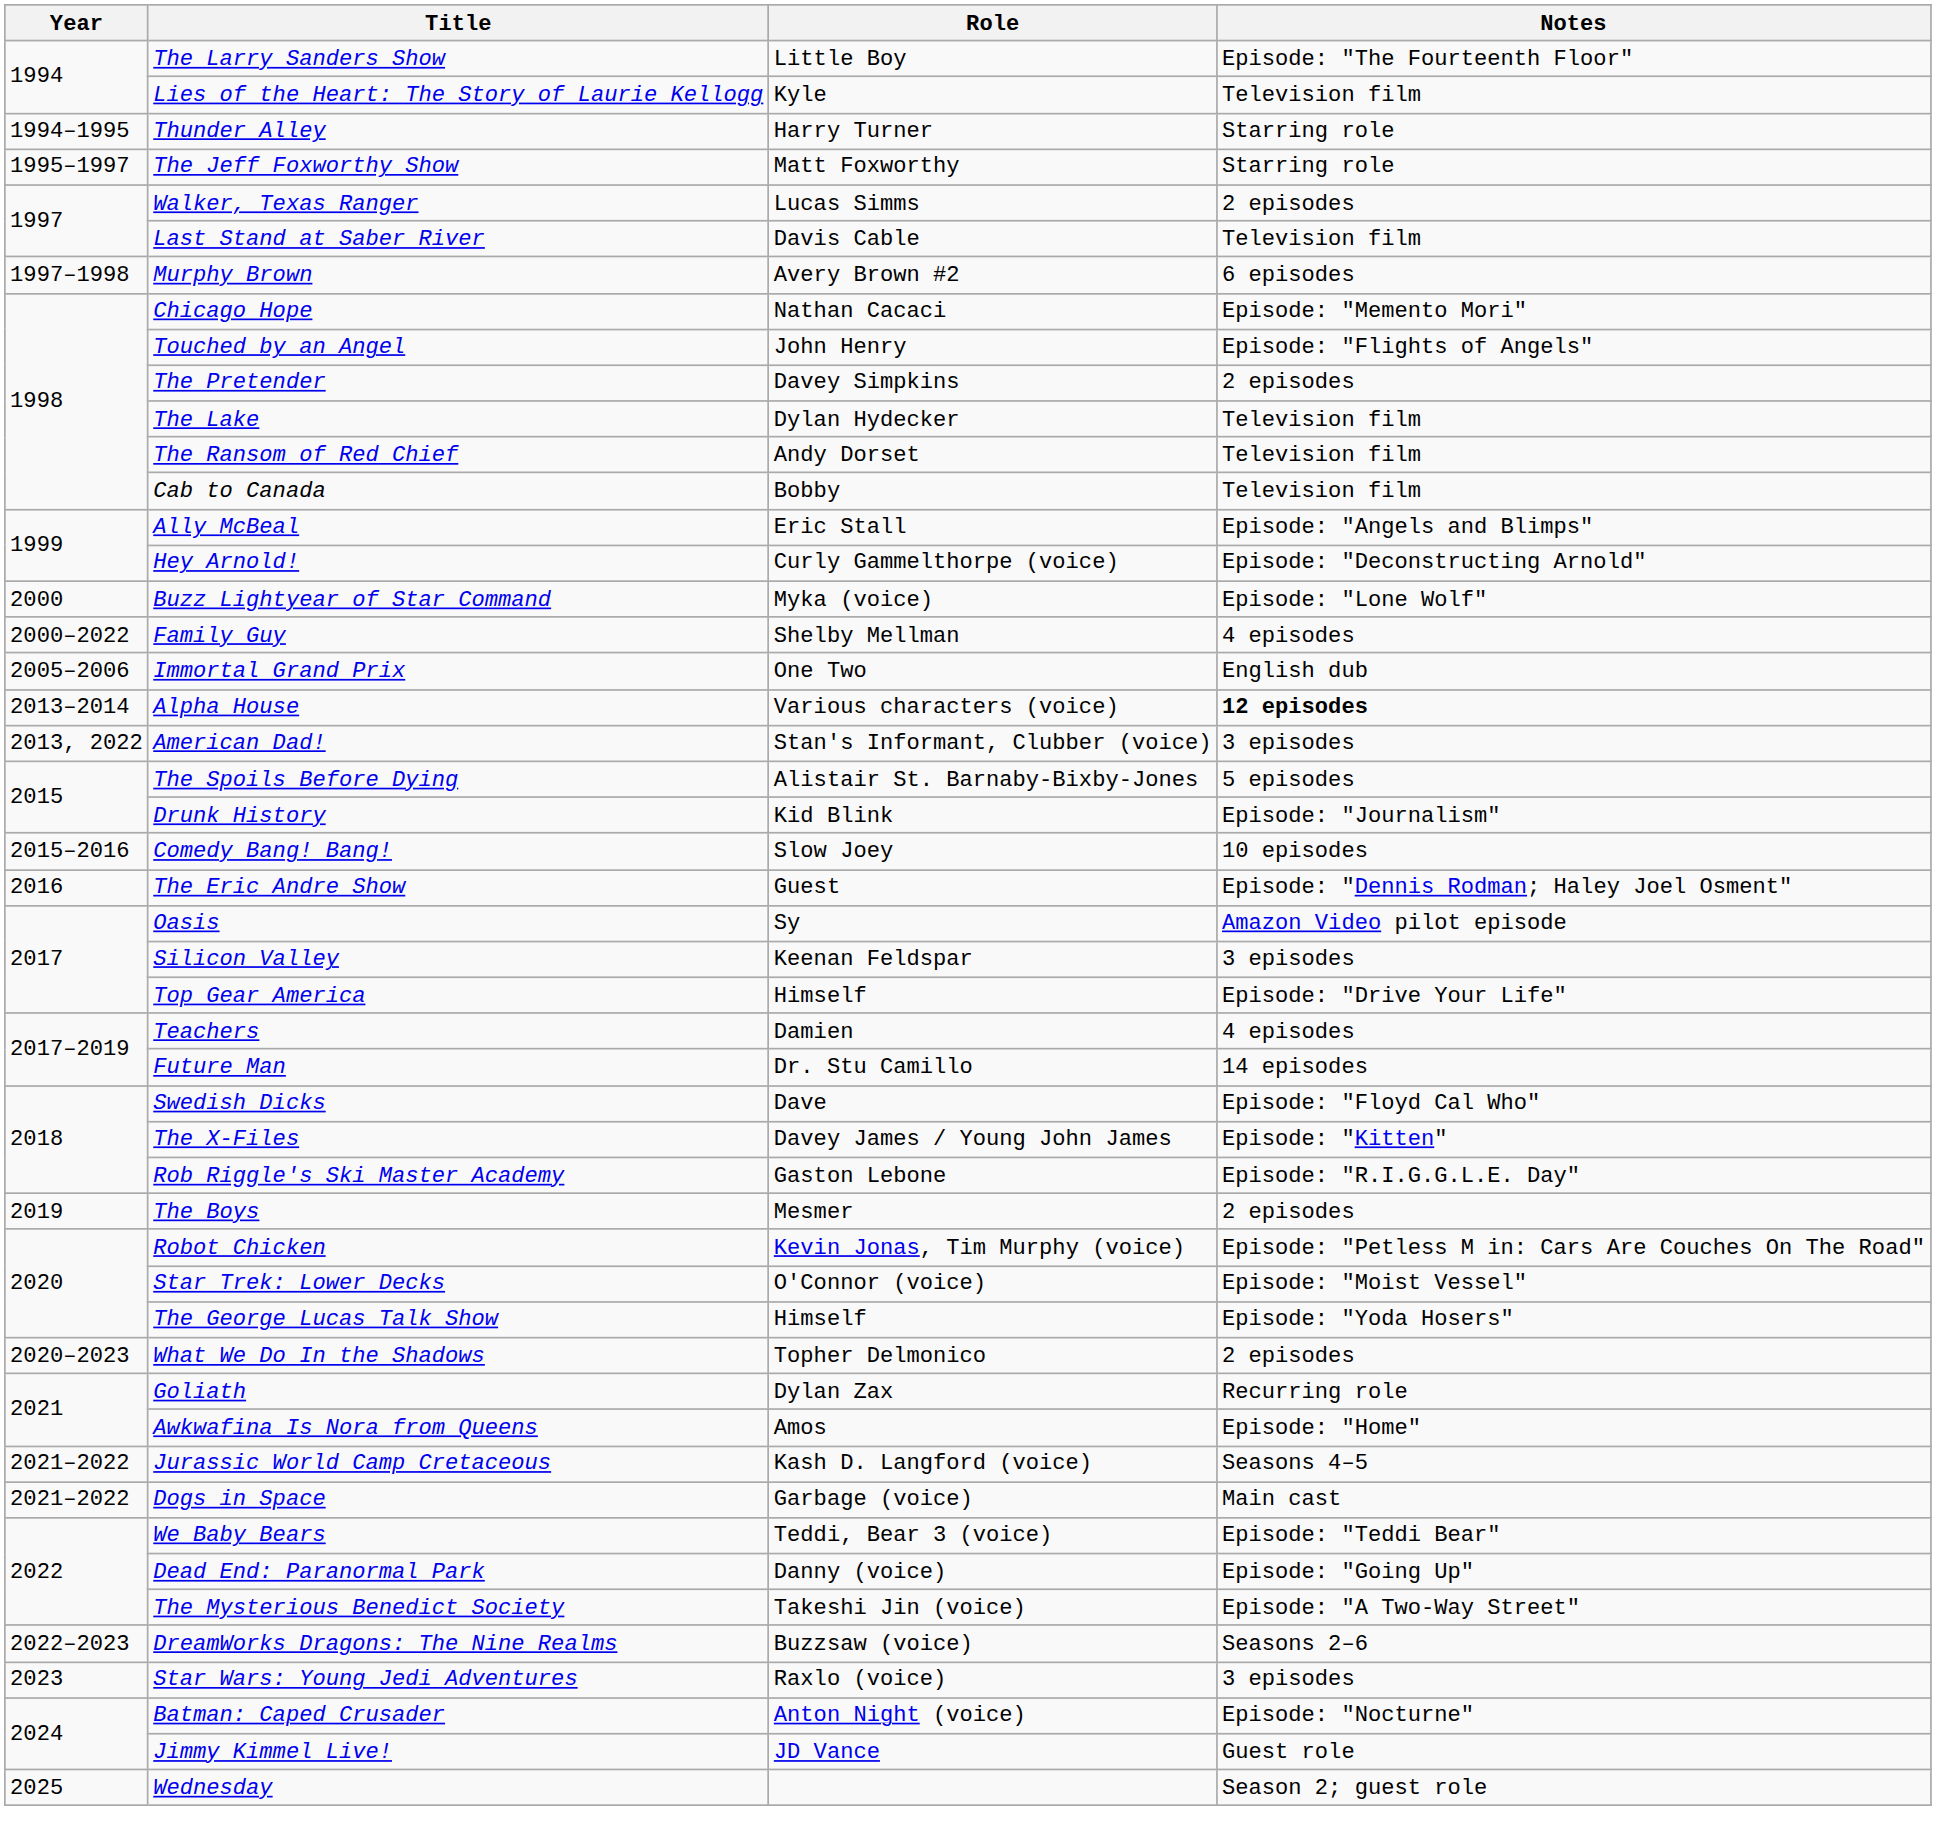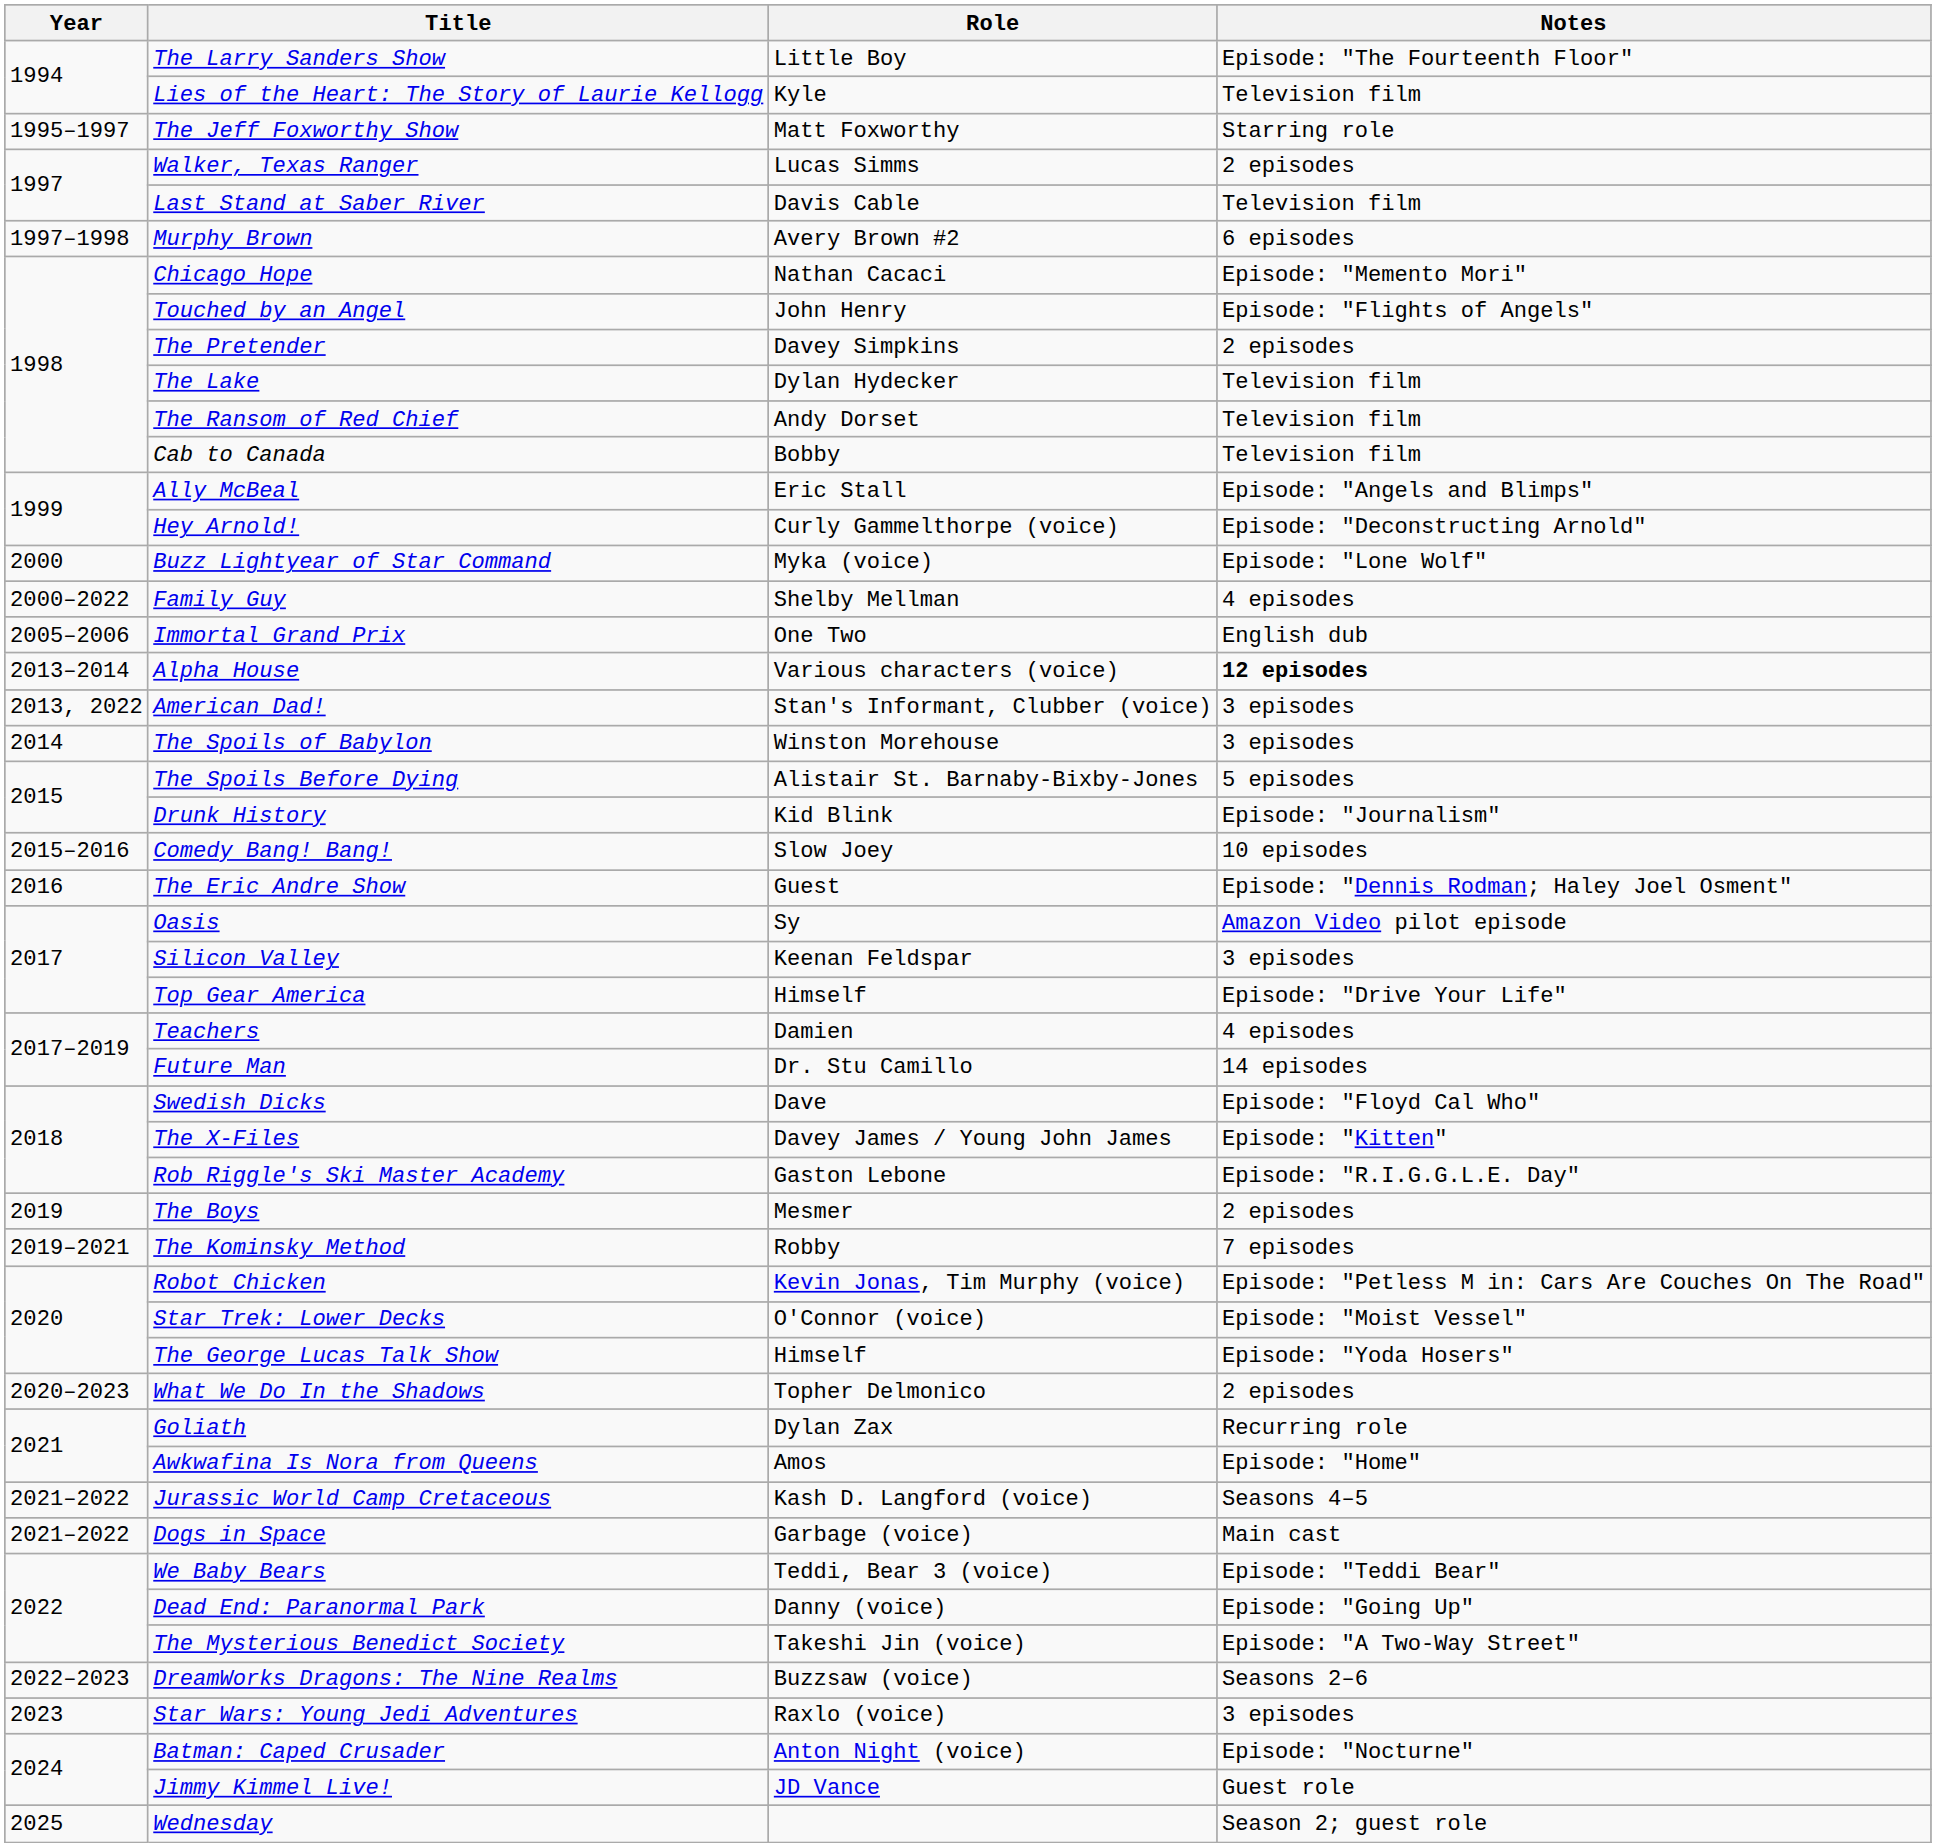 <table class="wikitable sortable">
 <tr>
 <th>Year</th>
 <th>Title</th>
 <th>Role</th>
 <th class = "unsortable">Notes</th>
 </tr>
 <tr>
 <td rowspan="2">1994</td>
 <td><em><a href='#'>The Larry Sanders Show</a></em></td>
 <td>Little Boy</td>
 <td>Episode: "The Fourteenth Floor"</td>
 </tr>
 <tr>
 <td><em><a href='#'>Lies of the Heart: The Story of Laurie Kellogg</a></em></td>
 <td>Kyle</td>
 <td>Television film</td>
-</tr>
-<tr>
-<td>1994–1995</td>
-<td><em><a href='#'>Thunder Alley</a></em></td>
-<td>Harry Turner</td>
-<td>Starring role</td>
 </tr>
 <tr>
 <td>1995–1997</td>
 <td><em><a href='#'>The Jeff Foxworthy Show</a></em></td>
 <td>Matt Foxworthy</td>
 <td>Starring role</td>
 </tr>
 <tr>
 <td rowspan="2">1997</td>
 <td><em><a href='#'>Walker, Texas Ranger</a></em></td>
 <td>Lucas Simms</td>
 <td>2 episodes</td>
 </tr>
 <tr>
 <td><em><a href='#'>Last Stand at Saber River</a></em></td>
 <td>Davis Cable</td>
 <td>Television film</td>
 </tr>
 <tr>
 <td>1997–1998</td>
 <td><em><a href='#'>Murphy Brown</a></em></td>
 <td>Avery Brown #2</td>
 <td>6 episodes</td>
 </tr>
 <tr>
 <td rowspan="6">1998</td>
 <td><em><a href='#'>Chicago Hope</a></em></td>
 <td>Nathan Cacaci</td>
 <td>Episode: "Memento Mori"</td>
 </tr>
 <tr>
 <td><em><a href='#'>Touched by an Angel</a></em></td>
 <td>John Henry</td>
 <td>Episode: "Flights of Angels"</td>
 </tr>
 <tr>
 <td><em><a href='#'>The Pretender</a></em></td>
 <td>Davey Simpkins</td>
 <td>2 episodes</td>
 </tr>
 <tr>
 <td><em><a href='#'>The Lake</a></em></td>
 <td>Dylan Hydecker</td>
 <td>Television film</td>
 </tr>
 <tr>
 <td><em><a href='#'>The Ransom of Red Chief</a></em></td>
 <td>Andy Dorset</td>
 <td>Television film</td>
 </tr>
 <tr>
 <td><em>Cab to Canada</em></td>
 <td>Bobby</td>
 <td>Television film</td>
 </tr>
 <tr>
 <td rowspan="2">1999</td>
 <td><em><a href='#'>Ally McBeal</a></em></td>
 <td>Eric Stall</td>
 <td>Episode: "Angels and Blimps"</td>
 </tr>
 <tr>
 <td><em><a href='#'>Hey Arnold!</a></em></td>
 <td>Curly Gammelthorpe (voice)</td>
 <td>Episode: "Deconstructing Arnold"</td>
 </tr>
 <tr>
 <td>2000</td>
 <td><em><a href='#'>Buzz Lightyear of Star Command</a></em></td>
 <td>Myka (voice)</td>
 <td>Episode: "Lone Wolf"</td>
 </tr>
 <tr>
 <td>2000–2022</td>
 <td><em><a href='#'>Family Guy</a></em></td>
 <td>Shelby Mellman</td>
 <td>4 episodes</td>
 </tr>
 <tr>
 <td>2005–2006</td>
 <td><em><a href='#'>Immortal Grand Prix</a></em></td>
 <td>One Two</td>
 <td>English dub</td>
 </tr>
 <tr>
 <td>2013–2014</td>
 <td><em><a href='#'>Alpha House</a></em></td>
 <td>Various characters (voice)</td>
 <td><strong>12 episodes</strong></td>
 </tr>
 <tr>
 <td>2013, 2022</td>
 <td><em><a href='#'>American Dad!</a></em></td>
 <td>Stan's Informant, Clubber (voice)</td>
 <td>3 episodes</td>
 </tr>
 <tr>
+<td>2014</td>
+<td><em><a href='#'>The Spoils of Babylon</a></em></td>
+<td>Winston Morehouse</td>
+<td>3 episodes</td>
+</tr>
+<tr>
 <td rowspan="2">2015</td>
 <td><em><a href='#'>The Spoils Before Dying</a></em></td>
 <td>Alistair St. Barnaby-Bixby-Jones</td>
 <td>5 episodes</td>
 </tr>
 <tr>
 <td><em><a href='#'>Drunk History</a></em></td>
 <td>Kid Blink</td>
 <td>Episode: "Journalism"</td>
 </tr>
 <tr>
 <td>2015–2016</td>
 <td><em><a href='#'>Comedy Bang! Bang!</a></em></td>
 <td>Slow Joey</td>
 <td>10 episodes</td>
 </tr>
 <tr>
 <td>2016</td>
 <td><em><a href='#'>The Eric Andre Show</a></em></td>
 <td>Guest</td>
 <td>Episode: "<a href='#'>Dennis Rodman</a>; Haley Joel Osment"</td>
 </tr>
 <tr>
 <td rowspan="3">2017</td>
 <td><em><a href='#'>Oasis</a></em></td>
 <td>Sy</td>
 <td><a href='#'>Amazon Video</a> pilot episode</td>
 </tr>
 <tr>
 <td><em><a href='#'>Silicon Valley</a></em></td>
 <td>Keenan Feldspar</td>
 <td>3 episodes</td>
 </tr>
 <tr>
 <td><em><a href='#'>Top Gear America</a></em></td>
 <td>Himself</td>
 <td>Episode: "Drive Your Life"</td>
 </tr>
 <tr>
 <td rowspan="2">2017–2019</td>
 <td><em><a href='#'>Teachers</a></em></td>
 <td>Damien</td>
 <td>4 episodes</td>
 </tr>
 <tr>
 <td><em><a href='#'>Future Man</a></em></td>
 <td>Dr. Stu Camillo</td>
 <td>14 episodes</td>
 </tr>
 <tr>
 <td rowspan="3">2018</td>
 <td><em><a href='#'>Swedish Dicks</a></em></td>
 <td>Dave</td>
 <td>Episode: "Floyd Cal Who"</td>
 </tr>
 <tr>
 <td><em><a href='#'>The X-Files</a></em></td>
 <td>Davey James / Young John James</td>
 <td>Episode: "<a href='#'>Kitten</a>"</td>
 </tr>
 <tr>
 <td><em><a href='#'>Rob Riggle's Ski Master Academy</a></em></td>
 <td>Gaston Lebone</td>
 <td>Episode: "R.I.G.G.L.E. Day"</td>
 </tr>
 <tr>
 <td>2019</td>
 <td><em><a href='#'>The Boys</a></em></td>
 <td>Mesmer</td>
 <td>2 episodes</td>
+</tr>
+<tr>
+<td>2019–2021</td>
+<td><em><a href='#'>The Kominsky Method</a></em></td>
+<td>Robby</td>
+<td>7 episodes</td>
 </tr>
 <tr>
 <td rowspan="3">2020</td>
 <td><em><a href='#'>Robot Chicken</a></em></td>
 <td><a href='#'>Kevin Jonas</a>, Tim Murphy (voice)</td>
 <td>Episode: "Petless M in: Cars Are Couches On The Road"</td>
 </tr>
 <tr>
 <td><em><a href='#'>Star Trek: Lower Decks</a></em></td>
 <td>O'Connor (voice)</td>
 <td>Episode: "Moist Vessel"</td>
 </tr>
 <tr>
 <td><em><a href='#'>The George Lucas Talk Show</a></em></td>
 <td>Himself</td>
 <td>Episode: "Yoda Hosers"</td>
 </tr>
 <tr>
 <td>2020–2023</td>
 <td><em><a href='#'>What We Do In the Shadows</a></em></td>
 <td>Topher Delmonico</td>
 <td>2 episodes</td>
 </tr>
 <tr>
 <td rowspan="2">2021</td>
 <td><em><a href='#'>Goliath</a></em></td>
 <td>Dylan Zax</td>
 <td>Recurring role</td>
 </tr>
 <tr>
 <td><em><a href='#'>Awkwafina Is Nora from Queens</a></em></td>
 <td>Amos</td>
 <td>Episode: "Home"</td>
 </tr>
 <tr>
 <td>2021–2022</td>
 <td><em><a href='#'>Jurassic World Camp Cretaceous</a></em></td>
 <td>Kash D. Langford (voice)</td>
 <td>Seasons 4–5</td>
 </tr>
 <tr>
 <td>2021–2022</td>
 <td><em><a href='#'>Dogs in Space</a></em></td>
 <td>Garbage (voice)</td>
 <td>Main cast</td>
 </tr>
 <tr>
 <td rowspan="3">2022</td>
 <td><em><a href='#'>We Baby Bears</a></em></td>
 <td>Teddi, Bear 3 (voice)</td>
 <td>Episode: "Teddi Bear"</td>
 </tr>
 <tr>
 <td><em><a href='#'>Dead End: Paranormal Park</a></em></td>
 <td>Danny (voice)</td>
 <td>Episode: "Going Up"</td>
 </tr>
 <tr>
 <td><em><a href='#'>The Mysterious Benedict Society</a></em></td>
 <td>Takeshi Jin (voice)</td>
 <td>Episode: "A Two-Way Street"</td>
 </tr>
 <tr>
 <td>2022–2023</td>
 <td><em><a href='#'>DreamWorks Dragons: The Nine Realms</a></em></td>
 <td>Buzzsaw (voice)</td>
 <td>Seasons 2–6</td>
 </tr>
 <tr>
 <td>2023</td>
 <td><em><a href='#'>Star Wars: Young Jedi Adventures</a></em></td>
 <td>Raxlo (voice)</td>
 <td>3 episodes</td>
 </tr>
 <tr>
 <td rowspan=2>2024</td>
 <td><em><a href='#'>Batman: Caped Crusader</a></em></td>
 <td><a href='#'>Anton Night</a> (voice)</td>
 <td>Episode: "Nocturne"</td>
 </tr>
 <tr>
 <td><em><a href='#'>Jimmy Kimmel Live!</a></em></td>
 <td><a href='#'>JD Vance</a></td>
 <td>Guest role</td>
 </tr>
 <tr>
 <td>2025</td>
 <td><em><a href='#'>Wednesday</a></em></td>
 <td></td>
 <td>Season 2; guest role</td>
 </tr>
 </table>
